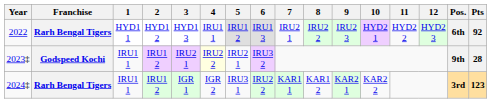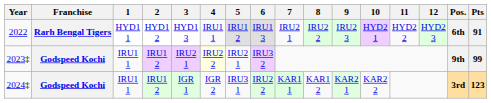 <table class="wikitable" style="text-align:center; font-size:85%">
 <tr>
 <th>Year</th>
 <th>Franchise</th>
 <th>1</th>
 <th>2</th>
 <th>3</th>
 <th>4</th>
 <th>5</th>
 <th>6</th>
 <th>7</th>
 <th>8</th>
 <th>9</th>
 <th>10</th>
 <th>11</th>
 <th>12</th>
 <th>Pos.</th>
 <th>Pts</th>
 </tr>
 <tr>
 <td><a href='#'>2022</a></td>
 <th><a href='#'>Rarh Bengal Tigers</a></th>
 <td style="background:#ffffff;"><a href='#'>HYD1<br>1</a><br></td>
 <td style="background:#ffffff;"><a href='#'>HYD1<br>2</a><br></td>
 <td style="background:#ffffff;"><a href='#'>HYD1<br>3</a><br></td>
 <td><a href='#'>IRU1<br>1</a></td>
 <td style="background:#dfdfdf;"><a href='#'>IRU1<br>2</a><br></td>
 <td style="background:#dfdfdf;"><a href='#'>IRU1<br>3</a><br></td>
 <td><a href='#'>IRU2<br>1</a></td>
 <td style="background:#dfffdf;"><a href='#'>IRU2<br>2</a><br></td>
 <td style="background:#dfffdf;"><a href='#'>IRU2<br>3</a><br></td>
 <td style="background:#efcfff;"><a href='#'>HYD2<br>1</a><br></td>
 <td><a href='#'>HYD2<br>2</a></td>
 <td style="background:#dfffdf;"><a href='#'>HYD2<br>3</a><br></td>
 <th>6th</th>
-<th>92</th>
+<th>91</th>
 </tr>
 <tr>
 <td><a href='#'>2023</a>‡</td>
 <th><a href='#'>Godspeed Kochi</a></th>
 <td><a href='#'>IRU1<br>1</a></td>
 <td style="background:#efcfff;"><a href='#'>IRU1<br>2</a><br></td>
 <td style="background:#efcfff;"><a href='#'>IRU2<br>1</a><br></td>
 <td style="background: lightyellow;"><a href='#'>IRU2<br>2</a></td>
 <td><a href='#'>IRU2<br>1</a></td>
 <td style="background:#efcfff;"><a href='#'>IRU3<br>2</a><br></td>
 <td colspan=6></td>
 <th>9th</th>
-<th>28</th>
+<th>99</th>
 </tr>
 <tr>
 <td><a href='#'>2024</a>‡</td>
-<th><a href='#'>Rarh Bengal Tigers</a></th>
+<th><a href='#'>Godspeed Kochi</a></th>
 <td><a href='#'>IRU1<br>1</a></td>
 <td style="background:#dfffdf;"><a href='#'>IRU1<br>2</a><br></td>
 <td style="background:#dfffdf;"><a href='#'>IGR<br>1</a><br></td>
 <td><a href='#'>IGR<br>2</a></td>
 <td><a href='#'>IRU3<br>1</a></td>
 <td style="background:#dfffdf;"><a href='#'>IRU2<br>2</a><br></td>
 <td style="background:#dfffdf;"><a href='#'>KAR1<br>1</a><br></td>
 <td><a href='#'>KAR1<br>2</a></td>
 <td style="background:#dfffdf;"><a href='#'>KAR2<br>1</a><br></td>
 <td><a href='#'>KAR2<br>2</a></td>
 <td colspan=2></td>
 <th style="background:#FFDF9F;">3rd</th>
 <th style="background:#FFDF9F;">123</th>
 </tr>
 </table>
